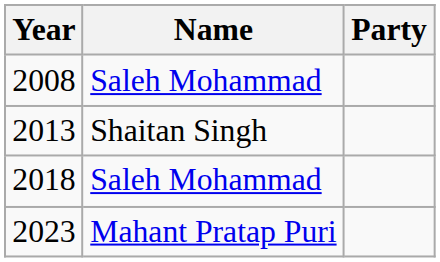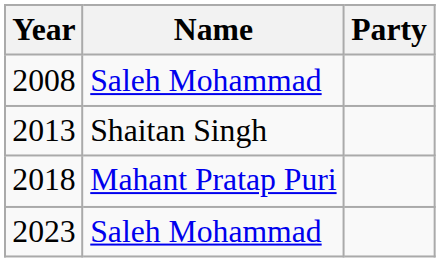 <table class="wikitable sortable">
 <tr>
 <th>Year</th>
 <th>Name</th>
 <th colspan=2>Party</th>
 </tr>
 <tr>
 <td>2008</td>
 <td><a href='#'>Saleh Mohammad</a></td>
 <td></td>
 </tr>
 <tr>
 <td>2013</td>
 <td>Shaitan Singh</td>
 <td></td>
 </tr>
 <tr>
 <td>2018</td>
-<td><a href='#'>Saleh Mohammad</a></td>
+<td><a href='#'>Mahant Pratap Puri</a></td>
 <td></td>
 </tr>
 <tr>
 <td>2023</td>
-<td><a href='#'>Mahant Pratap Puri</a></td>
+<td><a href='#'>Saleh Mohammad</a></td>
 <td></td>
 </tr>
 </table>
